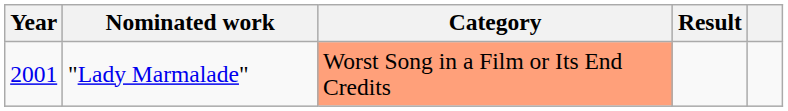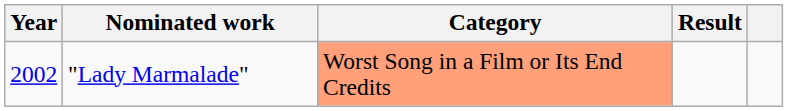 <table class="wikitable plainrowheaders" style="width:85%;">
 <tr>
 <th scope="col" style="width:4%;">Year</th>
 <th scope="col" style="width:35%;">Nominated work</th>
 <th scope="col" style="width:50%;">Category</th>
 <th scope="col" style="width:6%;">Result</th>
 <th scope="col" style="width:6%;"></th>
 </tr>
 <tr>
-<td align="center"><a href='#'>2001</a></td>
+<td align="center"><a href='#'>2002</a></td>
 <td>"<a href='#'>Lady Marmalade</a>"</td>
 <td style="background: lightsalmon;">Worst Song in a Film or Its End Credits</td>
 <td></td>
 <td></td>
 </tr>
 </table>
